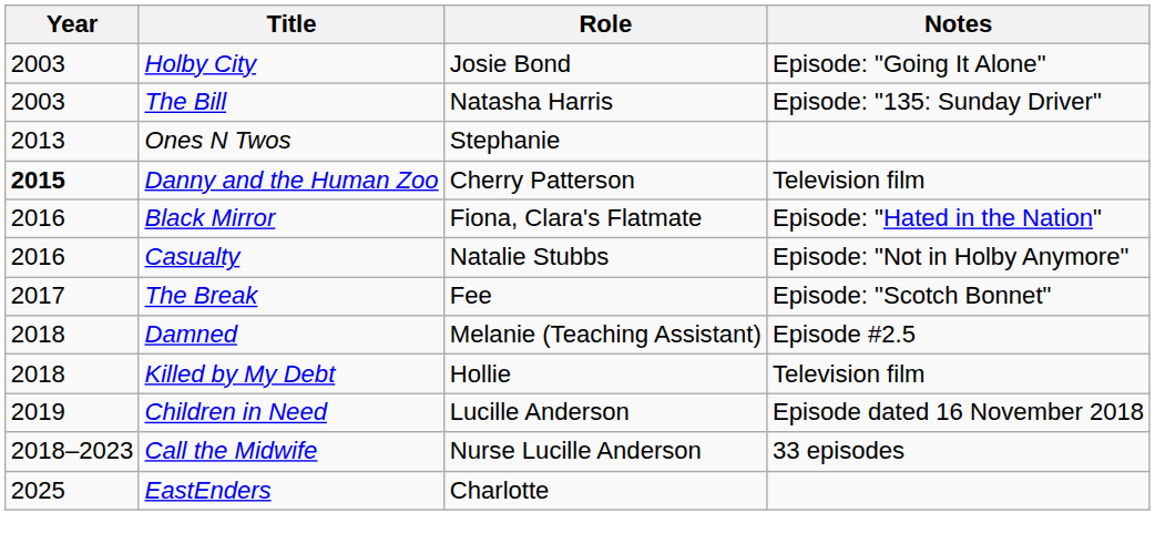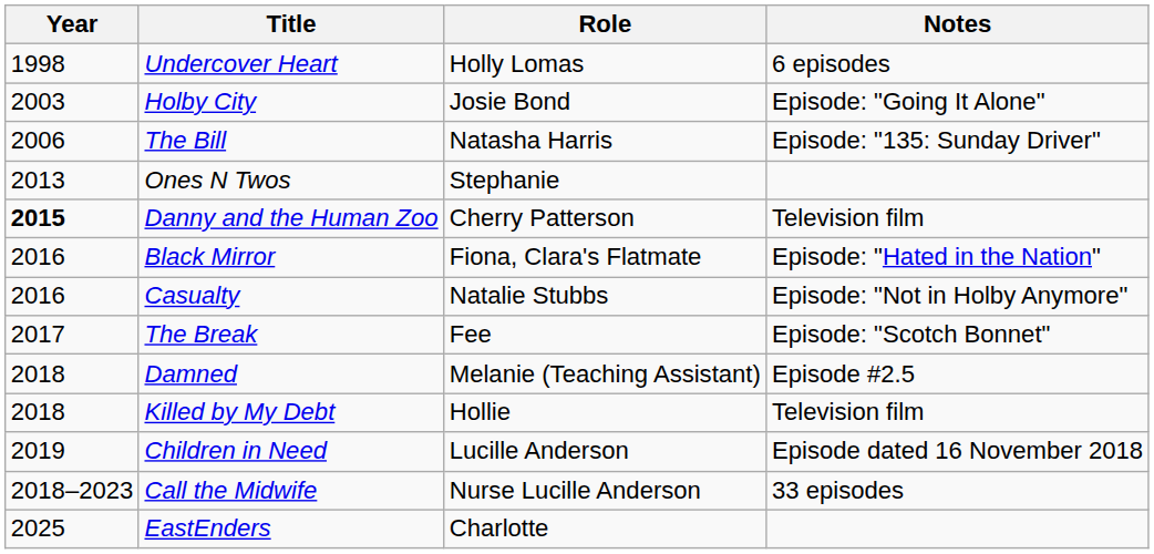 <table class="wikitable sortable">
 <tr>
 <th>Year</th>
 <th>Title</th>
 <th>Role</th>
 <th>Notes</th>
 </tr>
 <tr>
+<td>1998</td>
+<td><em><a href='#'>Undercover Heart</a></em></td>
+<td>Holly Lomas</td>
+<td>6 episodes</td>
+</tr>
+<tr>
 <td>2003</td>
 <td><em><a href='#'>Holby City</a></em></td>
 <td>Josie Bond</td>
 <td>Episode: "Going It Alone"</td>
 </tr>
 <tr>
-<td>2003</td>
+<td>2006</td>
 <td><em><a href='#'>The Bill</a></em></td>
 <td>Natasha Harris</td>
 <td>Episode: "135: Sunday Driver"</td>
 </tr>
 <tr>
 <td>2013</td>
 <td><em>Ones N Twos</em></td>
 <td>Stephanie</td>
 <td></td>
 </tr>
 <tr>
 <td><strong>2015</strong></td>
 <td><em><a href='#'>Danny and the Human Zoo</a></em></td>
 <td>Cherry Patterson</td>
 <td>Television film</td>
 </tr>
 <tr>
 <td>2016</td>
 <td><em><a href='#'>Black Mirror</a></em></td>
 <td>Fiona, Clara's Flatmate</td>
 <td>Episode: "<a href='#'>Hated in the Nation</a>"</td>
 </tr>
 <tr>
 <td>2016</td>
 <td><a href='#'><em>Casualty</em></a></td>
 <td>Natalie Stubbs</td>
 <td>Episode: "Not in Holby Anymore"</td>
 </tr>
 <tr>
 <td>2017</td>
 <td><a href='#'><em>The Break</em></a></td>
 <td>Fee</td>
 <td>Episode: "Scotch Bonnet"</td>
 </tr>
 <tr>
 <td>2018</td>
 <td><a href='#'><em>Damned</em></a></td>
 <td>Melanie (Teaching Assistant)</td>
 <td>Episode #2.5</td>
 </tr>
 <tr>
 <td>2018</td>
 <td><em><a href='#'>Killed by My Debt</a></em></td>
 <td>Hollie</td>
 <td>Television film</td>
 </tr>
 <tr>
 <td>2019</td>
 <td><em><a href='#'>Children in Need</a></em></td>
 <td>Lucille Anderson</td>
 <td>Episode dated 16 November 2018</td>
 </tr>
 <tr>
 <td>2018–2023</td>
 <td><em><a href='#'>Call the Midwife</a></em></td>
 <td>Nurse Lucille Anderson</td>
 <td>33 episodes</td>
 </tr>
 <tr>
 <td>2025</td>
 <td><em><a href='#'>EastEnders</a></em></td>
 <td>Charlotte</td>
 <td></td>
 </tr>
 </table>
